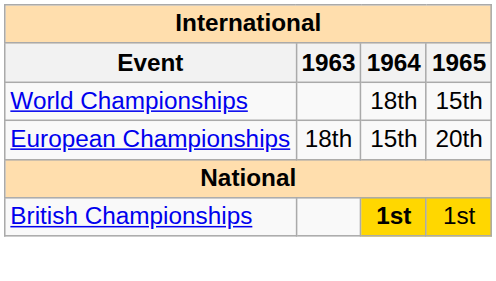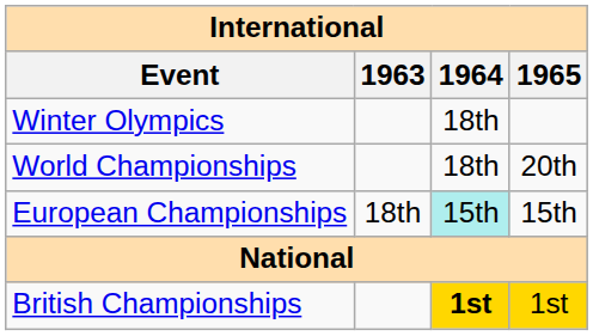 <table class="wikitable" style="text-align:center">
 <tr>
 <th style="background-color: #ffdead; " colspan=4 align=center>International</th>
 </tr>
 <tr>
 <th>Event</th>
 <th>1963</th>
 <th>1964</th>
 <th>1965</th>
 </tr>
 <tr>
+<td align=left><a href='#'>Winter Olympics</a></td>
+<td></td>
+<td>18th</td>
+<td></td>
+</tr>
+<tr>
 <td align=left><a href='#'>World Championships</a></td>
 <td></td>
 <td>18th</td>
-<td>15th</td>
+<td>20th</td>
 </tr>
 <tr>
 <td align=left><a href='#'>European Championships</a></td>
 <td>18th</td>
+<td style="background: paleturquoise;">15th</td>
 <td>15th</td>
-<td>20th</td>
 </tr>
 <tr>
 <th style="background-color: #ffdead; " colspan=4 align=center>National</th>
 </tr>
 <tr>
 <td align=left><a href='#'>British Championships</a></td>
 <td></td>
 <td bgcolor=gold><strong>1st</strong></td>
 <td bgcolor=gold>1st</td>
 </tr>
 </table>
